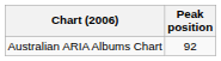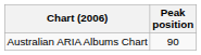 <table class="wikitable">
 <tr>
 <th align="left">Chart (2006)</th>
 <th align="left">Peak<br>position</th>
 </tr>
 <tr>
 <td align="left">Australian ARIA Albums Chart</td>
-<td align="center">92</td>
+<td align="center">90</td>
 </tr>
 </table>
